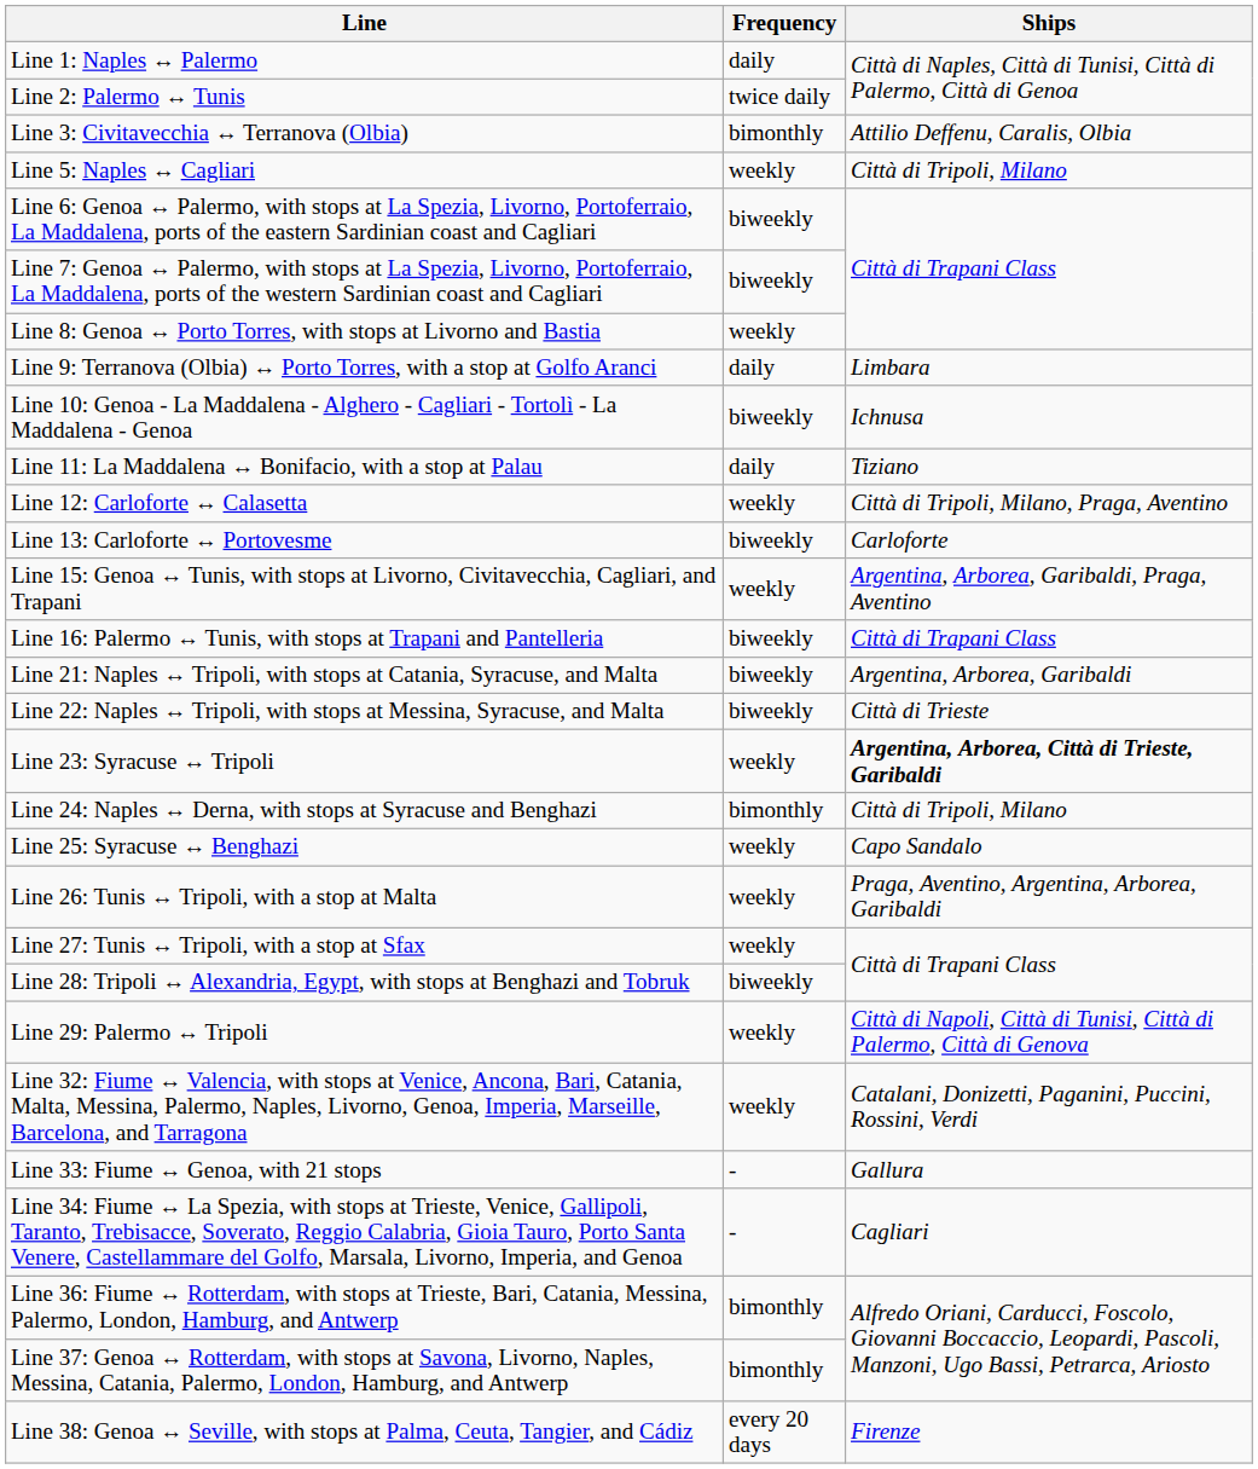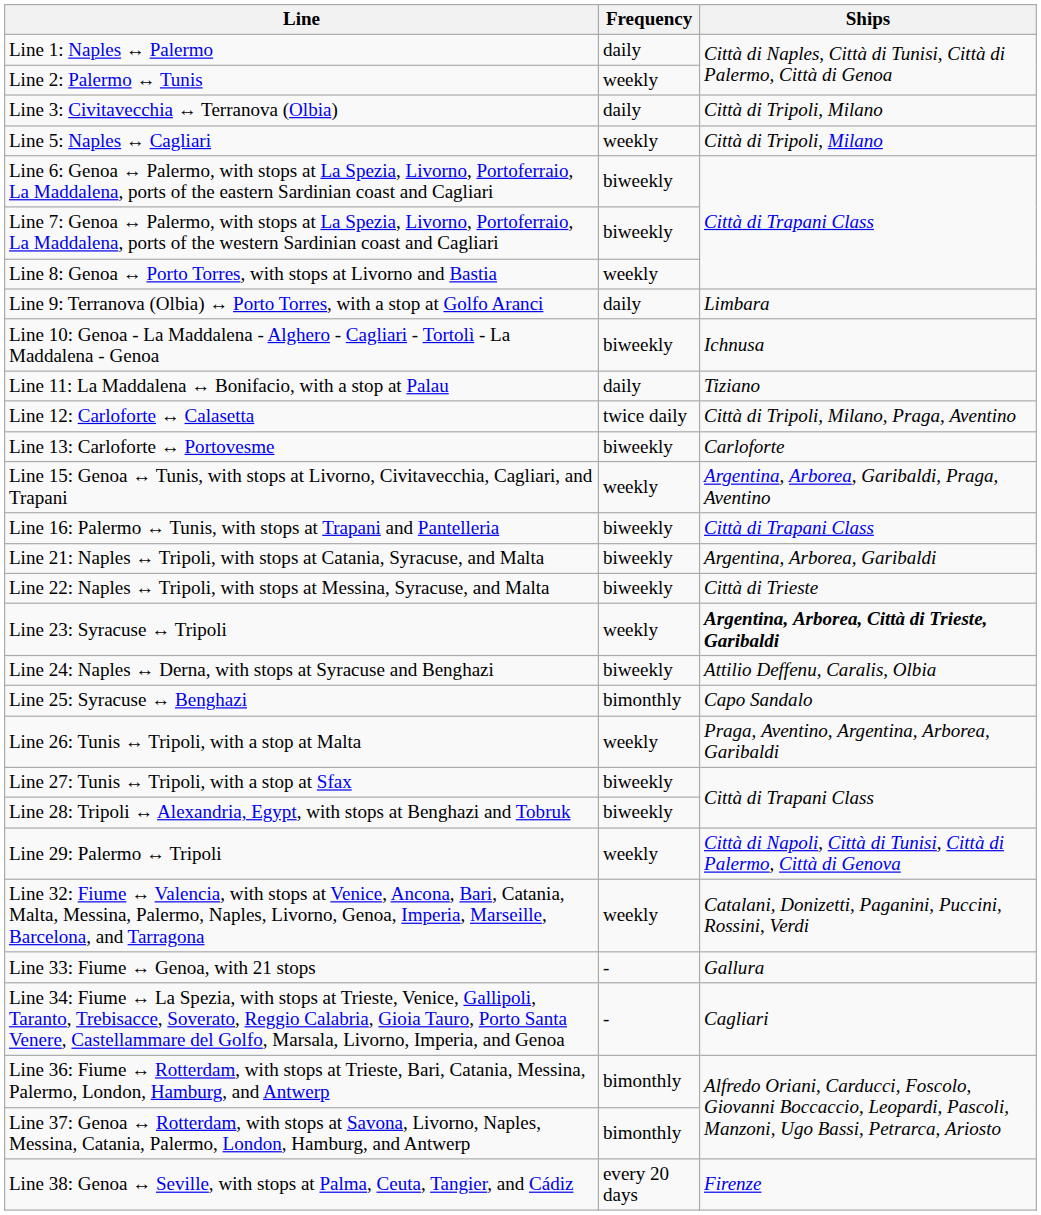 <table class="wikitable">
 <tr>
 <th>Line</th>
 <th>Frequency</th>
 <th>Ships</th>
 </tr>
 <tr>
 <td>Line 1: <a href='#'>Naples</a> ↔ <a href='#'>Palermo</a></td>
 <td>daily</td>
 <td rowspan=2><em>Città di Naples, Città di Tunisi, Città di Palermo, Città di Genoa</em></td>
 </tr>
 <tr>
 <td>Line 2: <a href='#'>Palermo</a> ↔ <a href='#'>Tunis</a></td>
-<td>twice daily</td>
+<td>weekly</td>
 </tr>
 <tr>
 <td>Line 3: <a href='#'>Civitavecchia</a> ↔ Terranova (<a href='#'>Olbia</a>)</td>
-<td>bimonthly</td>
-<td><em>Attilio Deffenu, Caralis, Olbia</em></td>
+<td>daily</td>
+<td><em>Città di Tripoli,</em> <em>Milano</em></td>
 </tr>
 <tr>
 <td>Line 5: <a href='#'>Naples</a> ↔ <a href='#'>Cagliari</a></td>
 <td>weekly</td>
 <td><em>Città di Tripoli,</em> <em><a href='#'>Milano</a></em></td>
 </tr>
 <tr>
 <td>Line 6: Genoa ↔ Palermo, with stops at <a href='#'>La Spezia</a>, <a href='#'>Livorno</a>, <a href='#'>Portoferraio</a>, <a href='#'>La Maddalena</a>, ports of the eastern Sardinian coast and Cagliari</td>
 <td>biweekly</td>
 <td rowspan=3><em><a href='#'>Città di Trapani Class</a></em></td>
 </tr>
 <tr>
 <td>Line 7: Genoa ↔ Palermo, with stops at <a href='#'>La Spezia</a>, <a href='#'>Livorno</a>, <a href='#'>Portoferraio</a>, <a href='#'>La Maddalena</a>, ports of the western Sardinian coast and Cagliari</td>
 <td>biweekly</td>
 </tr>
 <tr>
 <td>Line 8: Genoa ↔ <a href='#'>Porto Torres</a>, with stops at Livorno and <a href='#'>Bastia</a></td>
 <td>weekly</td>
 </tr>
 <tr>
 <td>Line 9: Terranova (Olbia) ↔ <a href='#'>Porto Torres</a>, with a stop at <a href='#'>Golfo Aranci</a></td>
 <td>daily</td>
 <td><em>Limbara</em></td>
 </tr>
 <tr>
 <td>Line 10: Genoa - La Maddalena - <a href='#'>Alghero</a> - <a href='#'>Cagliari</a> - <a href='#'>Tortolì</a> - La Maddalena - Genoa</td>
 <td>biweekly</td>
 <td><em>Ichnusa</em></td>
 </tr>
 <tr>
 <td>Line 11: La Maddalena ↔ Bonifacio, with a stop at <a href='#'>Palau</a></td>
 <td>daily</td>
 <td><em>Tiziano</em></td>
 </tr>
 <tr>
 <td>Line 12: <a href='#'>Carloforte</a> ↔ <a href='#'>Calasetta</a></td>
-<td>weekly</td>
+<td>twice daily</td>
 <td><em>Città di Tripoli,</em> <em>Milano,</em> <em>Praga,</em> <em>Aventino</em></td>
 </tr>
 <tr>
 <td>Line 13: Carloforte ↔ <a href='#'>Portovesme</a></td>
 <td>biweekly</td>
 <td><em>Carloforte</em></td>
 </tr>
 <tr>
 <td>Line 15: Genoa ↔ Tunis, with stops at Livorno, Civitavecchia, Cagliari, and Trapani</td>
 <td>weekly</td>
 <td><em><a href='#'>Argentina</a>,</em> <em><a href='#'>Arborea</a>,</em> <em>Garibaldi,</em> <em>Praga,</em> <em>Aventino</em></td>
 </tr>
 <tr>
 <td>Line 16: Palermo ↔ Tunis, with stops at <a href='#'>Trapani</a> and <a href='#'>Pantelleria</a></td>
 <td>biweekly</td>
 <td><em><a href='#'>Città di Trapani Class</a></em></td>
 </tr>
 <tr>
 <td>Line 21: Naples ↔ Tripoli, with stops at Catania, Syracuse, and Malta</td>
 <td>biweekly</td>
 <td><em>Argentina,</em> <em>Arborea,</em> <em>Garibaldi</em></td>
 </tr>
 <tr>
 <td>Line 22: Naples ↔ Tripoli, with stops at Messina, Syracuse, and Malta</td>
 <td>biweekly</td>
 <td><em>Città di Trieste</em></td>
 </tr>
 <tr>
 <td>Line 23: Syracuse ↔ Tripoli</td>
 <td>weekly</td>
 <td><strong><em>Argentina,</em> <em>Arborea,</em> <em>Città di Trieste,</em> <em>Garibaldi</em></strong></td>
 </tr>
 <tr>
 <td>Line 24: Naples ↔ Derna, with stops at Syracuse and Benghazi</td>
-<td>bimonthly</td>
-<td><em>Città di Tripoli,</em> <em>Milano</em></td>
+<td>biweekly</td>
+<td><em>Attilio Deffenu, Caralis, Olbia</em></td>
 </tr>
 <tr>
 <td>Line 25: Syracuse ↔ <a href='#'>Benghazi</a></td>
-<td>weekly</td>
+<td>bimonthly</td>
 <td><em>Capo Sandalo</em></td>
 </tr>
 <tr>
 <td>Line 26: Tunis ↔ Tripoli, with a stop at Malta</td>
 <td>weekly</td>
 <td><em>Praga,</em> <em>Aventino,</em> <em>Argentina,</em> <em>Arborea,</em> <em>Garibaldi</em></td>
 </tr>
 <tr>
 <td>Line 27: Tunis ↔ Tripoli, with a stop at <a href='#'>Sfax</a></td>
-<td>weekly</td>
+<td>biweekly</td>
 <td rowspan=2><em>Città di Trapani Class</em></td>
 </tr>
 <tr>
 <td>Line 28: Tripoli ↔ <a href='#'>Alexandria, Egypt</a>, with stops at Benghazi and <a href='#'>Tobruk</a></td>
 <td>biweekly</td>
 </tr>
 <tr>
 <td>Line 29: Palermo ↔ Tripoli</td>
 <td>weekly</td>
 <td><em><a href='#'>Città di Napoli</a>,</em> <em><a href='#'>Città di Tunisi</a>,</em> <em><a href='#'>Città di Palermo</a>,</em> <em><a href='#'>Città di Genova</a></em></td>
 </tr>
 <tr>
 <td>Line 32: <a href='#'>Fiume</a> ↔ <a href='#'>Valencia</a>, with stops at <a href='#'>Venice</a>, <a href='#'>Ancona</a>, <a href='#'>Bari</a>, Catania, Malta, Messina, Palermo, Naples, Livorno, Genoa, <a href='#'>Imperia</a>, <a href='#'>Marseille</a>, <a href='#'>Barcelona</a>, and <a href='#'>Tarragona</a></td>
 <td>weekly</td>
 <td><em>Catalani,</em> <em>Donizetti,</em> <em>Paganini,</em> <em>Puccini,</em> <em>Rossini,</em> <em>Verdi</em></td>
 </tr>
 <tr>
 <td>Line 33: Fiume ↔ Genoa, with 21 stops</td>
 <td>-</td>
 <td><em>Gallura</em></td>
 </tr>
 <tr>
 <td>Line 34: Fiume ↔ La Spezia, with stops at Trieste, Venice, <a href='#'>Gallipoli</a>, <a href='#'>Taranto</a>, <a href='#'>Trebisacce</a>, <a href='#'>Soverato</a>, <a href='#'>Reggio Calabria</a>, <a href='#'>Gioia Tauro</a>, <a href='#'>Porto Santa Venere</a>, <a href='#'>Castellammare del Golfo</a>, Marsala, Livorno, Imperia, and Genoa</td>
 <td>-</td>
 <td><em>Cagliari</em></td>
 </tr>
 <tr>
 <td>Line 36: Fiume ↔ <a href='#'>Rotterdam</a>, with stops at Trieste, Bari, Catania, Messina, Palermo, London, <a href='#'>Hamburg</a>, and <a href='#'>Antwerp</a></td>
 <td>bimonthly</td>
 <td rowspan=2><em>Alfredo Oriani,</em> <em>Carducci,</em> <em>Foscolo,</em> <em>Giovanni Boccaccio,</em> <em>Leopardi,</em> <em>Pascoli,</em> <em>Manzoni,</em> <em>Ugo Bassi,</em> <em>Petrarca,</em> <em>Ariosto</em></td>
 </tr>
 <tr>
 <td>Line 37: Genoa ↔ <a href='#'>Rotterdam</a>, with stops at <a href='#'>Savona</a>, Livorno, Naples, Messina, Catania, Palermo, <a href='#'>London</a>, Hamburg, and Antwerp</td>
 <td>bimonthly</td>
 </tr>
 <tr>
 <td>Line 38: Genoa ↔ <a href='#'>Seville</a>, with stops at <a href='#'>Palma</a>, <a href='#'>Ceuta</a>, <a href='#'>Tangier</a>, and <a href='#'>Cádiz</a></td>
 <td>every 20 days</td>
 <td><em><a href='#'>Firenze</a></em></td>
 </tr>
 </table>
